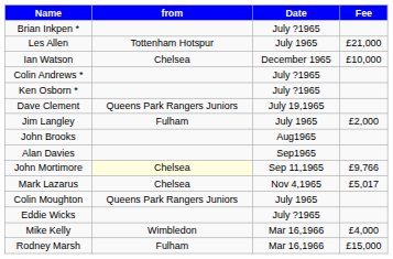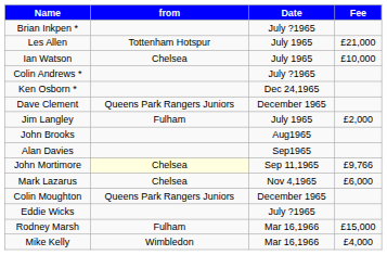 <table class="wikitable" style="text-align:center; font-size:90%; width:90%;">
 <tr>
 <th style="background:#0000FF; color:#FFFFFF; text-align:center;"><strong>Name</strong></th>
 <th style="background:#0000FF; color:#FFFFFF; text-align:center;">from</th>
 <th style="background:#0000FF; color:#FFFFFF; text-align:center;">Date</th>
 <th style="background:#0000FF; color:#FFFFFF; text-align:center;">Fee</th>
 </tr>
 <tr>
 <td>Brian Inkpen *</td>
 <td></td>
 <td>July ?1965</td>
 <td></td>
 </tr>
 <tr>
 <td>Les Allen</td>
 <td>Tottenham Hotspur</td>
 <td>July 1965</td>
 <td>£21,000</td>
 </tr>
 <tr>
 <td>Ian Watson</td>
 <td>Chelsea</td>
-<td>December 1965</td>
+<td>July 1965</td>
 <td>£10,000</td>
 </tr>
 <tr>
 <td>Colin Andrews *</td>
 <td></td>
 <td>July ?1965</td>
 <td></td>
 </tr>
 <tr>
 <td>Ken Osborn *</td>
 <td></td>
-<td>July ?1965</td>
+<td>Dec 24,1965</td>
 <td></td>
 </tr>
 <tr>
 <td>Dave Clement</td>
 <td>Queens Park Rangers Juniors</td>
-<td>July 19,1965</td>
+<td>December 1965</td>
 <td></td>
 </tr>
 <tr>
 <td>Jim Langley</td>
 <td>Fulham</td>
 <td>July 1965</td>
 <td>£2,000</td>
 </tr>
 <tr>
 <td>John Brooks</td>
 <td></td>
 <td>Aug1965</td>
 <td></td>
 </tr>
 <tr>
 <td>Alan Davies</td>
 <td></td>
 <td>Sep1965</td>
 <td></td>
 </tr>
 <tr>
 <td>John Mortimore</td>
 <td style="background: lightyellow;">Chelsea</td>
 <td>Sep 11,1965</td>
 <td>£9,766</td>
 </tr>
 <tr>
 <td>Mark Lazarus</td>
 <td>Chelsea</td>
 <td>Nov 4,1965</td>
-<td>£5,017</td>
+<td>£6,000</td>
 </tr>
 <tr>
 <td>Colin Moughton</td>
 <td>Queens Park Rangers Juniors</td>
-<td>July 1965</td>
+<td>December 1965</td>
 <td></td>
 </tr>
 <tr>
 <td>Eddie Wicks</td>
 <td></td>
 <td>July ?1965</td>
 <td></td>
 </tr>
 <tr>
+<td>Rodney Marsh</td>
+<td>Fulham</td>
+<td>Mar 16,1966</td>
+<td>£15,000</td>
+</tr>
+<tr>
 <td>Mike Kelly</td>
 <td>Wimbledon</td>
 <td>Mar 16,1966</td>
 <td>£4,000</td>
 </tr>
-<tr>
-<td>Rodney Marsh</td>
-<td>Fulham</td>
-<td>Mar 16,1966</td>
-<td>£15,000</td>
-</tr>
 </table>
